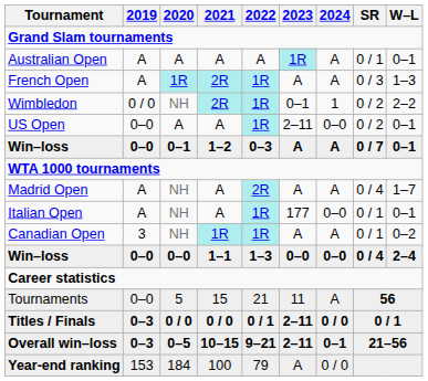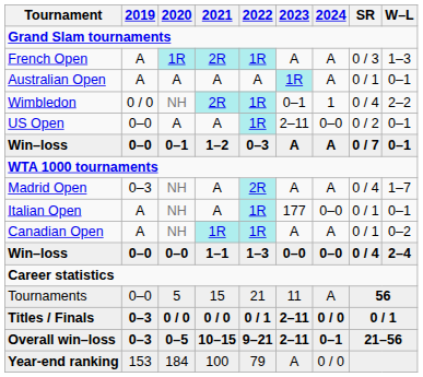 <table class=wikitable style=text-align:center>
 <tr>
 <th>Tournament</th>
 <th><a href='#'>2019</a></th>
 <th><a href='#'>2020</a></th>
 <th><a href='#'>2021</a></th>
 <th><a href='#'>2022</a></th>
 <th><a href='#'>2023</a></th>
 <th><a href='#'>2024</a></th>
 <th>SR</th>
 <th>W–L</th>
 </tr>
 <tr>
 <td colspan=9 align=left><strong><a href='#'>Grand Slam tournaments</a></strong></td>
 </tr>
 <tr>
+<td align=left><a href='#'>French Open</a></td>
+<td>A</td>
+<td bgcolor=afeeee><a href='#'>1R</a></td>
+<td bgcolor=afeeee><a href='#'>2R</a></td>
+<td bgcolor=afeeee><a href='#'>1R</a></td>
+<td>A</td>
+<td>A</td>
+<td>0 / 3</td>
+<td>1–3</td>
+</tr>
+<tr>
 <td align=left><a href='#'>Australian Open</a></td>
 <td>A</td>
 <td>A</td>
 <td>A</td>
 <td>A</td>
 <td bgcolor=afeeee><a href='#'>1R</a></td>
 <td>A</td>
 <td>0 / 1</td>
 <td>0–1</td>
 </tr>
 <tr>
-<td align=left><a href='#'>French Open</a></td>
-<td>A</td>
-<td bgcolor=afeeee><a href='#'>1R</a></td>
-<td bgcolor=afeeee><a href='#'>2R</a></td>
-<td bgcolor=afeeee><a href='#'>1R</a></td>
-<td>A</td>
-<td>A</td>
-<td>0 / 3</td>
-<td>1–3</td>
-</tr>
-<tr>
 <td align=left><a href='#'>Wimbledon</a></td>
 <td>0 / 0</td>
 <td style=color:#767676>NH</td>
 <td bgcolor=afeeee><a href='#'>2R</a></td>
 <td bgcolor=afeeee><a href='#'>1R</a></td>
 <td>0–1</td>
 <td>1</td>
-<td>0 / 2</td>
+<td>0 / 4</td>
 <td>2–2</td>
 </tr>
 <tr>
 <td align=left><a href='#'>US Open</a></td>
 <td>0–0</td>
 <td>A</td>
 <td>A</td>
 <td bgcolor=afeeee><a href='#'>1R</a></td>
 <td>2–11</td>
 <td>0–0</td>
 <td>0 / 2</td>
 <td>0–1</td>
 </tr>
 <tr style=font-weight:bold;background:#efefef>
 <td style=text-align:left>Win–loss</td>
 <td>0–0</td>
 <td>0–1</td>
 <td>1–2</td>
 <td>0–3</td>
 <td>A</td>
 <td>A</td>
 <td>0 / 7</td>
 <td>0–1</td>
 </tr>
 <tr>
 <td colspan=9 align=left><strong><a href='#'>WTA 1000 tournaments</a></strong></td>
 </tr>
 <tr>
 <td align=left><a href='#'>Madrid Open</a></td>
-<td>A</td>
+<td>0–3</td>
 <td style=color:#767676>NH</td>
 <td>A</td>
 <td bgcolor=afeeee><a href='#'>2R</a></td>
 <td>A</td>
 <td>A</td>
 <td>0 / 4</td>
 <td>1–7</td>
 </tr>
 <tr>
 <td align=left><a href='#'>Italian Open</a></td>
 <td>A</td>
 <td style=color:#767676>NH</td>
 <td>A</td>
 <td bgcolor=afeeee><a href='#'>1R</a></td>
 <td>177</td>
 <td>0–0</td>
 <td>0 / 1</td>
 <td>0–1</td>
 </tr>
 <tr>
 <td align=left><a href='#'>Canadian Open</a></td>
-<td>3</td>
+<td>A</td>
 <td style=color:#767676>NH</td>
 <td bgcolor=afeeee><a href='#'>1R</a></td>
 <td bgcolor=afeeee><a href='#'>1R</a></td>
 <td>A</td>
 <td>A</td>
 <td>0 / 1</td>
 <td>0–2</td>
 </tr>
 <tr style=font-weight:bold;background:#efefef>
 <td style=text-align:left>Win–loss</td>
 <td>0–0</td>
 <td>0–0</td>
 <td>1–1</td>
 <td>1–3</td>
 <td>0–0</td>
 <td>0–0</td>
 <td>0 / 4</td>
 <td>2–4</td>
 </tr>
 <tr>
 <td colspan=9 align=left><strong>Career statistics</strong></td>
 </tr>
 <tr bgcolor=efefef>
 <td align=left>Tournaments</td>
 <td>0–0</td>
 <td>5</td>
 <td>15</td>
 <td>21</td>
 <td>11</td>
 <td>A</td>
 <td colspan=2><strong>56</strong></td>
 </tr>
 <tr style=font-weight:bold;background:#efefef>
 <td style=text-align:left>Titles / Finals</td>
 <td>0–3</td>
 <td>0 / 0</td>
 <td>0 / 0</td>
 <td>0 / 1</td>
 <td>2–11</td>
 <td>0 / 0</td>
 <td colspan=2>0 / 1</td>
 </tr>
 <tr style=font-weight:bold;background:#efefef>
 <td style=text-align:left>Overall win–loss</td>
 <td>0–3</td>
 <td>0–5</td>
 <td>10–15</td>
 <td>9–21</td>
 <td>2–11</td>
 <td>0–1</td>
 <td colspan=2>21–56</td>
 </tr>
 <tr bgcolor=efefef>
 <td align=left><strong>Year-end ranking</strong></td>
 <td>153</td>
 <td>184</td>
 <td>100</td>
 <td>79</td>
 <td>A</td>
 <td>0 / 0</td>
 <td colspan=2><strong></strong></td>
 </tr>
 </table>
